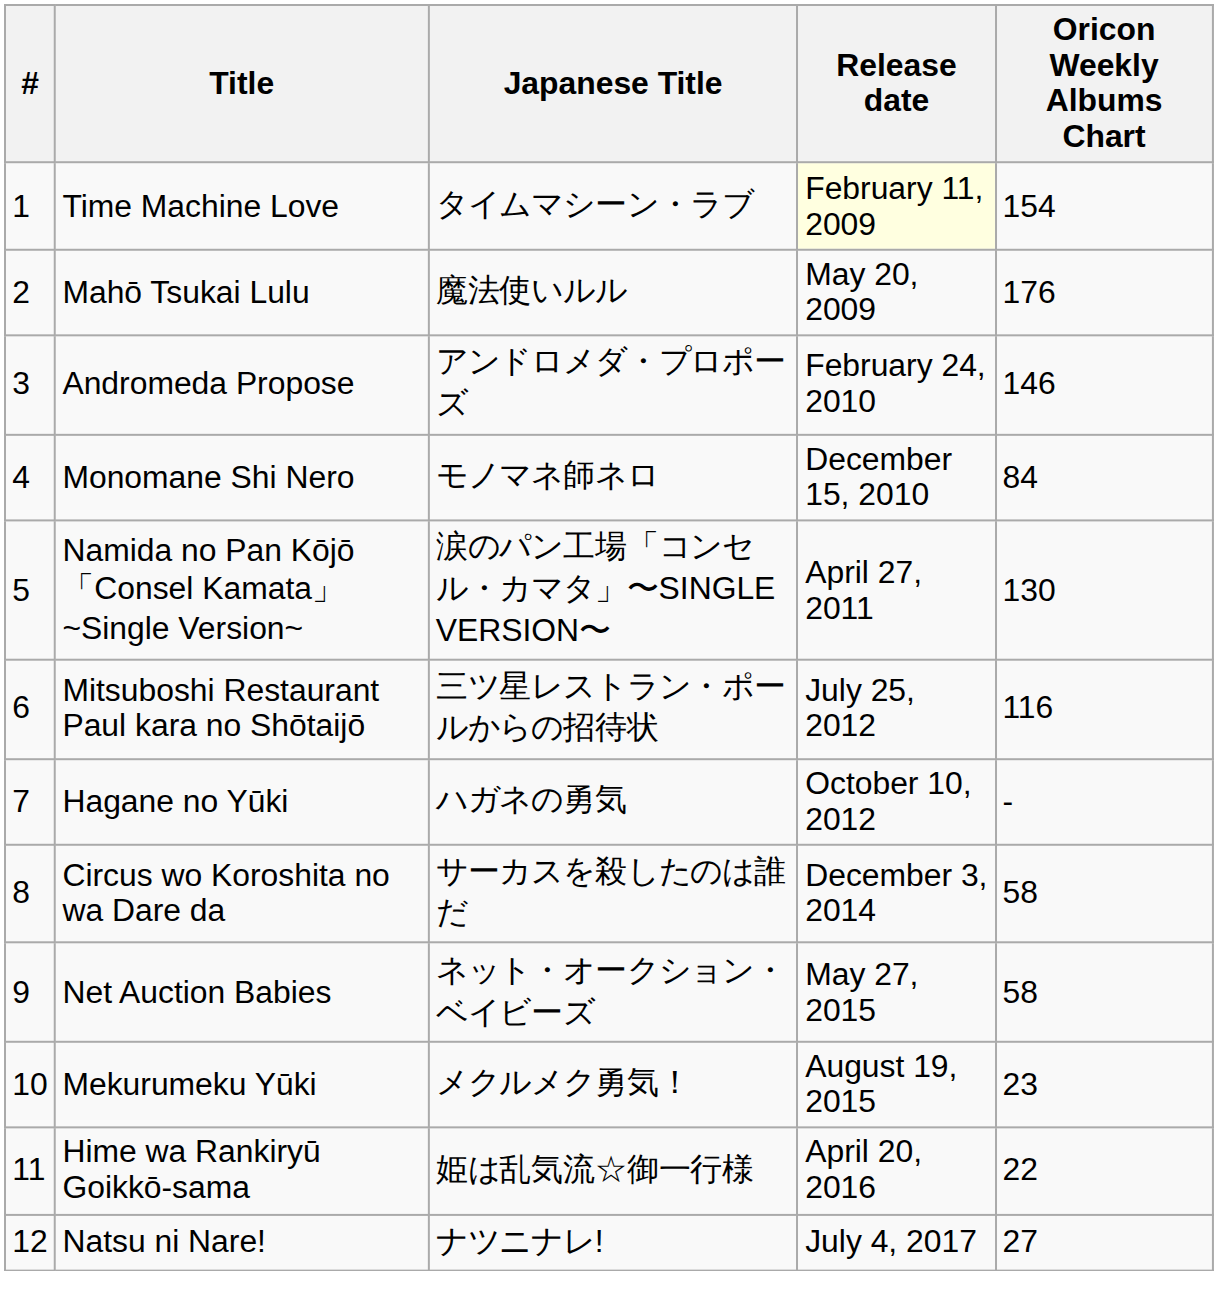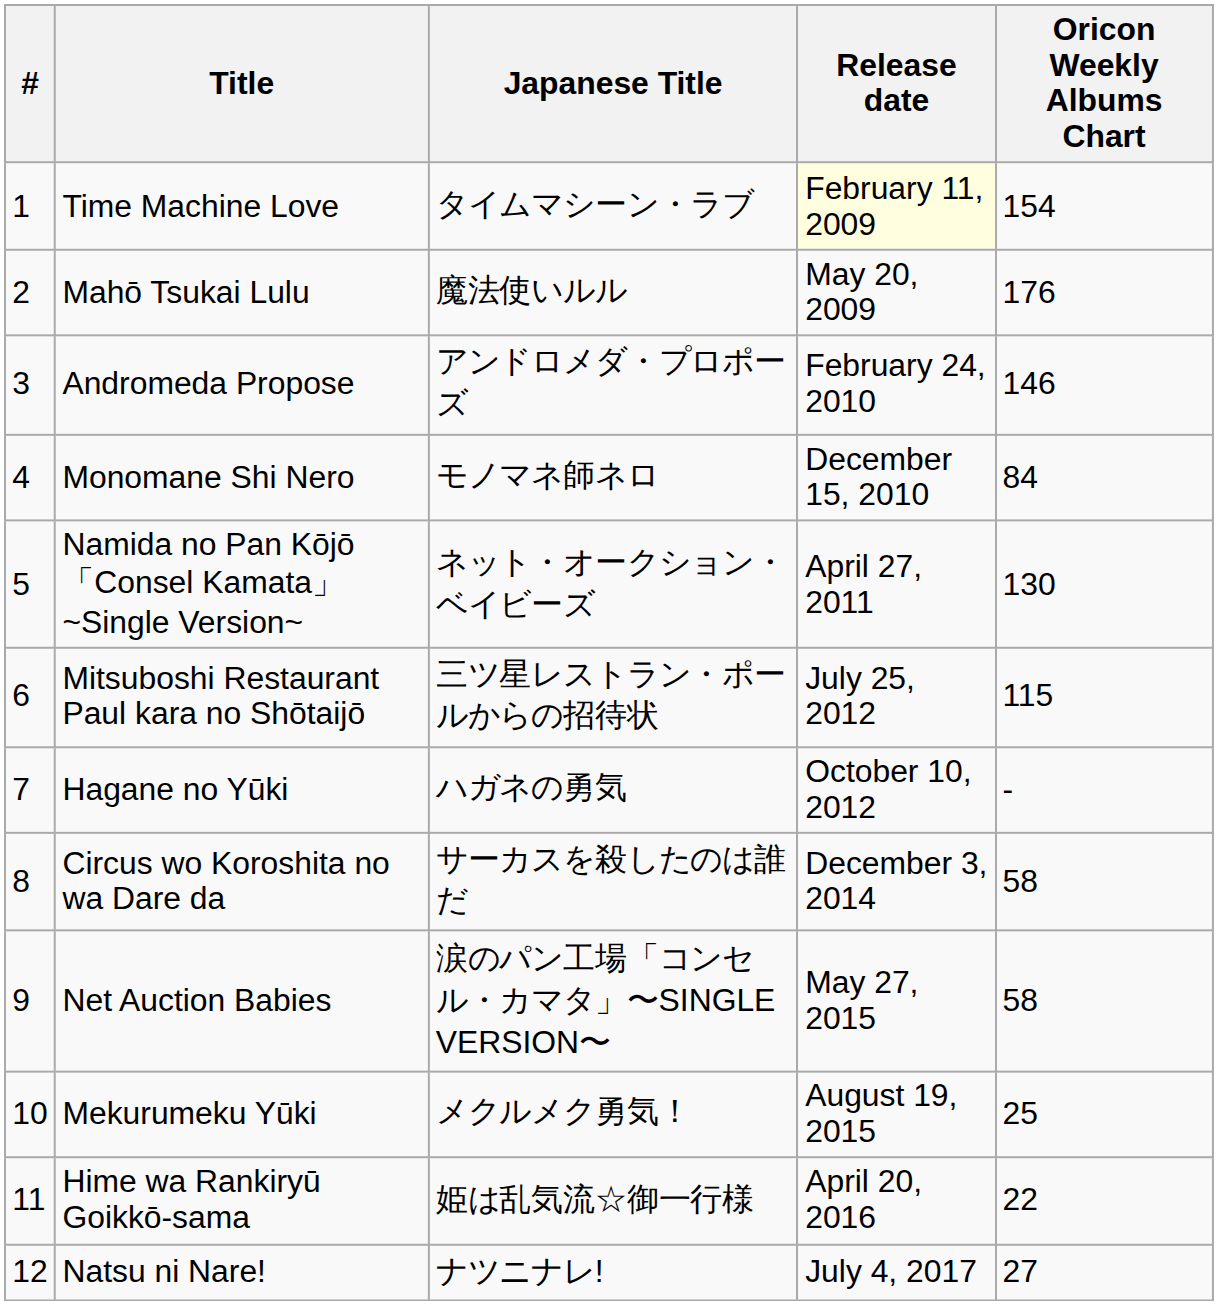 <table class="wikitable sortable">
 <tr>
 <th>#</th>
 <th>Title</th>
 <th>Japanese Title</th>
 <th>Release date</th>
 <th>Oricon Weekly Albums Chart</th>
 </tr>
 <tr>
 <td>1</td>
 <td>Time Machine Love</td>
 <td>タイムマシーン・ラブ</td>
 <td style="background: lightyellow;">February 11, 2009</td>
 <td>154</td>
 </tr>
 <tr>
 <td>2</td>
 <td>Mahō Tsukai Lulu</td>
 <td>魔法使いルル</td>
 <td>May 20, 2009</td>
 <td>176</td>
 </tr>
 <tr>
 <td>3</td>
 <td>Andromeda Propose</td>
 <td>アンドロメダ・プロポーズ</td>
 <td>February 24, 2010</td>
 <td>146</td>
 </tr>
 <tr>
 <td>4</td>
 <td>Monomane Shi Nero</td>
 <td>モノマネ師ネロ</td>
 <td>December 15, 2010</td>
 <td>84</td>
 </tr>
 <tr>
 <td>5</td>
 <td>Namida no Pan Kōjō 「Consel Kamata」 ~Single Version~</td>
-<td>涙のパン工場「コンセル・カマタ」〜SINGLE VERSION〜</td>
+<td>ネット・オークション・ベイビーズ</td>
 <td>April 27, 2011</td>
 <td>130</td>
 </tr>
 <tr>
 <td>6</td>
 <td>Mitsuboshi Restaurant Paul kara no Shōtaijō</td>
 <td>三ツ星レストラン・ポールからの招待状</td>
 <td>July 25, 2012</td>
-<td>116</td>
+<td>115</td>
 </tr>
 <tr>
 <td>7</td>
 <td>Hagane no Yūki</td>
 <td>ハガネの勇気</td>
 <td>October 10, 2012</td>
 <td>-</td>
 </tr>
 <tr>
 <td>8</td>
 <td>Circus wo Koroshita no wa Dare da</td>
 <td>サーカスを殺したのは誰だ</td>
 <td>December 3, 2014</td>
 <td>58</td>
 </tr>
 <tr>
 <td>9</td>
 <td>Net Auction Babies</td>
-<td>ネット・オークション・ベイビーズ</td>
+<td>涙のパン工場「コンセル・カマタ」〜SINGLE VERSION〜</td>
 <td>May 27, 2015</td>
 <td>58</td>
 </tr>
 <tr>
 <td>10</td>
 <td>Mekurumeku Yūki</td>
 <td>メクルメク勇気！</td>
 <td>August 19, 2015</td>
-<td>23</td>
+<td>25</td>
 </tr>
 <tr>
 <td>11</td>
 <td>Hime wa Rankiryū Goikkō-sama</td>
 <td>姫は乱気流☆御一行様</td>
 <td>April 20, 2016</td>
 <td>22</td>
 </tr>
 <tr>
 <td>12</td>
 <td>Natsu ni Nare!</td>
 <td>ナツニナレ!</td>
 <td>July 4, 2017</td>
 <td>27</td>
 </tr>
 </table>
